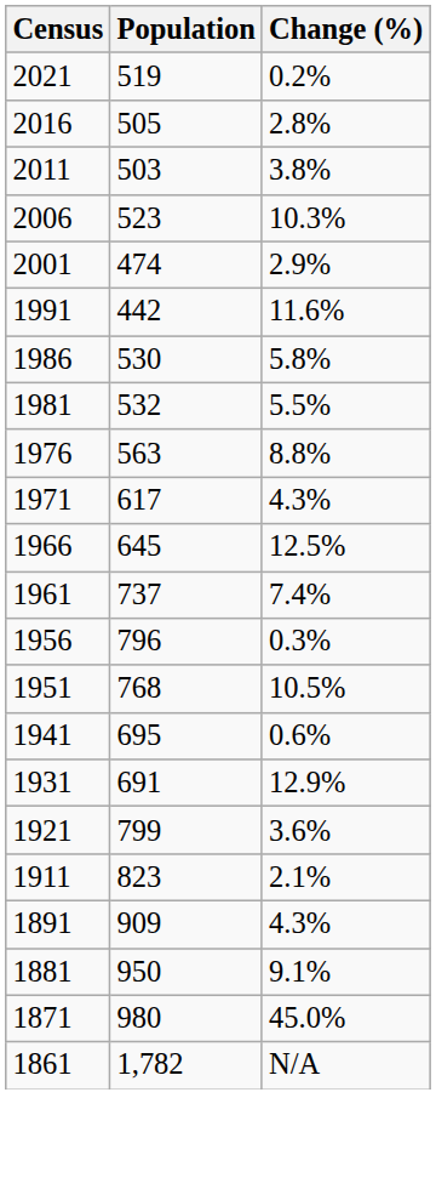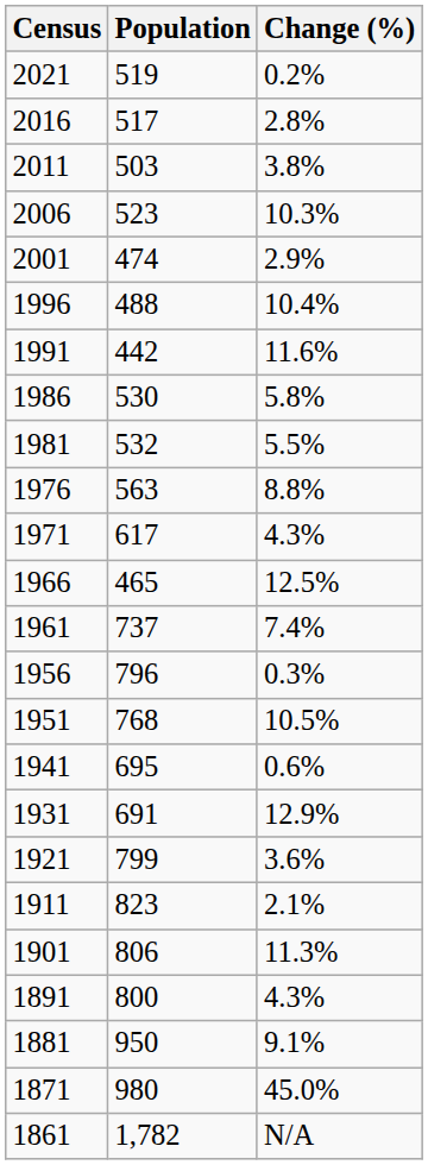 <table class="wikitable">
 <tr>
 <th>Census</th>
 <th>Population</th>
 <th>Change (%)</th>
 </tr>
 <tr>
 <td>2021</td>
 <td>519</td>
 <td> 0.2%</td>
 </tr>
 <tr>
 <td>2016</td>
-<td>505</td>
+<td>517</td>
 <td> 2.8%</td>
 </tr>
 <tr>
 <td>2011</td>
 <td>503</td>
 <td> 3.8%</td>
 </tr>
 <tr>
 <td>2006</td>
 <td>523</td>
 <td> 10.3%</td>
 </tr>
 <tr>
 <td>2001</td>
 <td>474</td>
 <td> 2.9%</td>
+</tr>
+<tr>
+<td>1996</td>
+<td>488</td>
+<td> 10.4%</td>
 </tr>
 <tr>
 <td>1991</td>
 <td>442</td>
 <td> 11.6%</td>
 </tr>
 <tr>
 <td>1986</td>
 <td>530</td>
 <td> 5.8%</td>
 </tr>
 <tr>
 <td>1981</td>
 <td>532</td>
 <td> 5.5%</td>
 </tr>
 <tr>
 <td>1976</td>
 <td>563</td>
 <td> 8.8%</td>
 </tr>
 <tr>
 <td>1971</td>
 <td>617</td>
 <td> 4.3%</td>
 </tr>
 <tr>
 <td>1966</td>
-<td>645</td>
+<td>465</td>
 <td> 12.5%</td>
 </tr>
 <tr>
 <td>1961</td>
 <td>737</td>
 <td> 7.4%</td>
 </tr>
 <tr>
 <td>1956</td>
 <td>796</td>
 <td> 0.3%</td>
 </tr>
 <tr>
 <td>1951</td>
 <td>768</td>
 <td> 10.5%</td>
 </tr>
 <tr>
 <td>1941</td>
 <td>695</td>
 <td> 0.6%</td>
 </tr>
 <tr>
 <td>1931</td>
 <td>691</td>
 <td> 12.9%</td>
 </tr>
 <tr>
 <td>1921</td>
 <td>799</td>
 <td> 3.6%</td>
 </tr>
 <tr>
 <td>1911</td>
 <td>823</td>
 <td> 2.1%</td>
 </tr>
 <tr>
+<td>1901</td>
+<td>806</td>
+<td> 11.3%</td>
+</tr>
+<tr>
 <td>1891</td>
-<td>909</td>
+<td>800</td>
 <td> 4.3%</td>
 </tr>
 <tr>
 <td>1881</td>
 <td>950</td>
 <td> 9.1%</td>
 </tr>
 <tr>
 <td>1871</td>
 <td>980</td>
 <td> 45.0%</td>
 </tr>
 <tr>
 <td>1861</td>
 <td>1,782</td>
 <td>N/A</td>
 </tr>
 </table>
